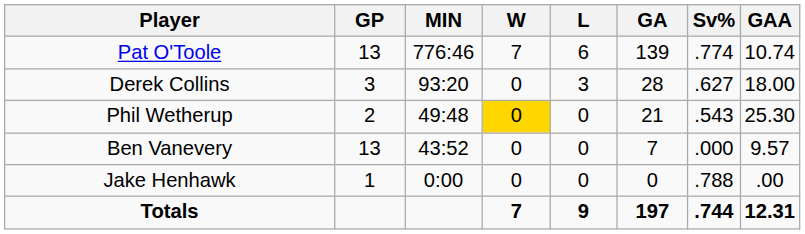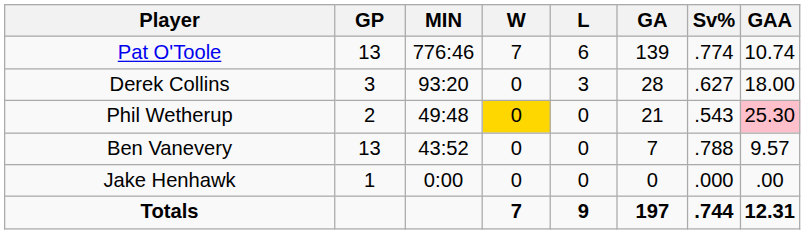 <table class="wikitable sortable" width="50%">
 <tr align="center"  bgcolor="#dddddd">
 <th width="50%">Player</th>
 <th width="10%">GP</th>
 <th width="10%">MIN</th>
 <th width="10%">W</th>
 <th width="10%">L</th>
 <th width="10%">GA</th>
 <th width="10%">Sv%</th>
 <th width="10%">GAA</th>
 </tr>
 <tr align=center>
 <td><a href='#'>Pat O'Toole</a></td>
 <td>13</td>
 <td>776:46</td>
 <td>7</td>
 <td>6</td>
 <td>139</td>
 <td>.774</td>
 <td>10.74</td>
 </tr>
 <tr align=center>
 <td>Derek Collins</td>
 <td>3</td>
 <td>93:20</td>
 <td>0</td>
 <td>3</td>
 <td>28</td>
 <td>.627</td>
 <td>18.00</td>
 </tr>
 <tr align=center>
 <td>Phil Wetherup</td>
 <td>2</td>
 <td>49:48</td>
 <td style="background: gold;">0</td>
 <td>0</td>
 <td>21</td>
 <td>.543</td>
-<td>25.30</td>
+<td style="background: pink;">25.30</td>
 </tr>
 <tr align=center>
 <td>Ben Vanevery</td>
 <td>13</td>
 <td>43:52</td>
 <td>0</td>
 <td>0</td>
 <td>7</td>
-<td>.000</td>
+<td>.788</td>
 <td>9.57</td>
 </tr>
 <tr align=center>
 <td>Jake Henhawk</td>
 <td>1</td>
 <td>0:00</td>
 <td>0</td>
 <td>0</td>
 <td>0</td>
-<td>.788</td>
+<td>.000</td>
 <td>.00</td>
 </tr>
 <tr align=center>
 <td><strong>Totals</strong></td>
 <td></td>
 <td></td>
 <td><strong>7</strong></td>
 <td><strong>9</strong></td>
 <td><strong> 197</strong></td>
 <td><strong> .744</strong></td>
 <td><strong> 12.31</strong></td>
 </tr>
 </table>
